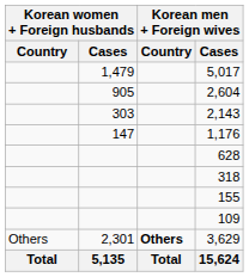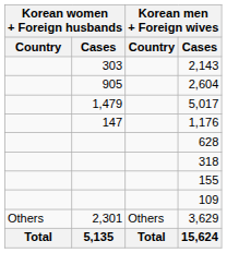 <table class="wikitable sortable floatright" style="text-align:right;">
 <tr>
 <th colspan="2">Korean women<br>+ Foreign husbands</th>
 <th colspan="2">Korean men<br>+ Foreign wives</th>
 </tr>
 <tr>
 <th>Country</th>
 <th>Cases</th>
 <th>Country</th>
 <th>Cases</th>
 </tr>
 <tr>
 <td style="text-align:left;"></td>
-<td>1,479</td>
+<td>303</td>
 <td style="text-align:left;"></td>
-<td>5,017</td>
+<td>2,143</td>
 </tr>
 <tr>
 <td style="text-align:left;"></td>
 <td>905</td>
 <td style="text-align:left;"></td>
 <td>2,604</td>
 </tr>
 <tr>
 <td style="text-align:left;"></td>
-<td>303</td>
+<td>1,479</td>
 <td style="text-align:left;"></td>
-<td>2,143</td>
+<td>5,017</td>
 </tr>
 <tr>
 <td style="text-align:left;"></td>
 <td>147</td>
 <td style="text-align:left;"></td>
 <td>1,176</td>
 </tr>
 <tr>
 <td></td>
 <td></td>
 <td style="text-align:left;"></td>
 <td>628</td>
 </tr>
 <tr>
 <td></td>
 <td></td>
 <td style="text-align:left;"></td>
 <td>318</td>
 </tr>
 <tr>
 <td></td>
 <td></td>
 <td style="text-align:left;"></td>
 <td>155</td>
 </tr>
 <tr>
 <td></td>
 <td></td>
 <td style="text-align:left;"></td>
 <td>109</td>
 </tr>
 <tr>
 <td style="text-align:left;">Others</td>
 <td>2,301</td>
-<td style="text-align:left;"><strong>Others</strong></td>
+<td style="text-align:left;">Others</td>
 <td>3,629</td>
 </tr>
 <tr>
 <th>Total</th>
 <th>5,135</th>
 <th>Total</th>
 <th>15,624</th>
 </tr>
 </table>
